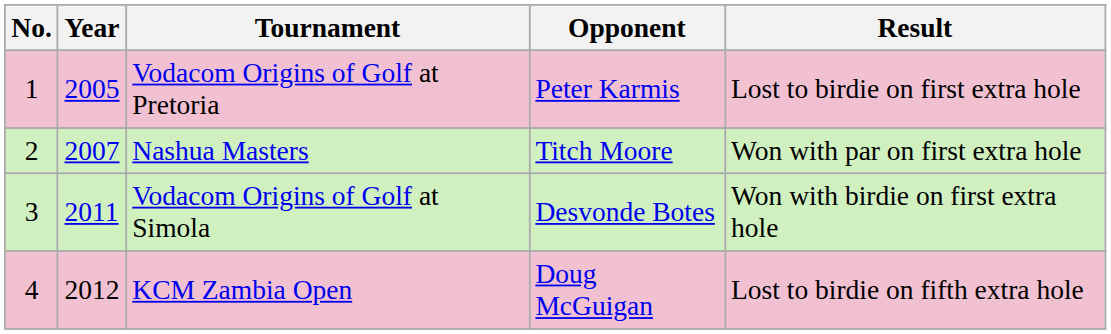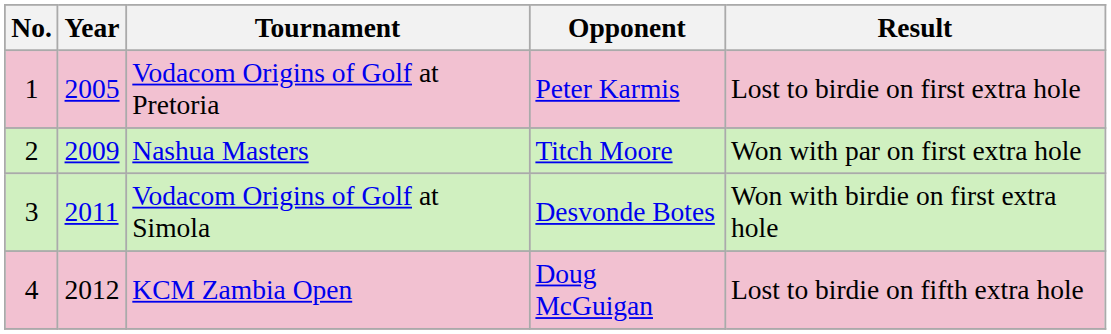 <table class="wikitable" style="font-size:95%;">
 <tr>
 <th>No.</th>
 <th>Year</th>
 <th>Tournament</th>
 <th>Opponent</th>
 <th>Result</th>
 </tr>
 <tr style="background:#F2C1D1;">
 <td align=center>1</td>
 <td><a href='#'>2005</a></td>
 <td><a href='#'>Vodacom Origins of Golf</a> at Pretoria</td>
 <td> <a href='#'>Peter Karmis</a></td>
 <td>Lost to birdie on first extra hole</td>
 </tr>
 <tr style="background:#D0F0C0;">
 <td align=center>2</td>
-<td><a href='#'>2007</a></td>
+<td><a href='#'>2009</a></td>
 <td><a href='#'>Nashua Masters</a></td>
 <td> <a href='#'>Titch Moore</a></td>
 <td>Won with par on first extra hole</td>
 </tr>
 <tr style="background:#D0F0C0;">
 <td align=center>3</td>
 <td><a href='#'>2011</a></td>
 <td><a href='#'>Vodacom Origins of Golf</a> at Simola</td>
 <td> <a href='#'>Desvonde Botes</a></td>
 <td>Won with birdie on first extra hole</td>
 </tr>
 <tr style="background:#F2C1D1;">
 <td align=center>4</td>
 <td>2012</td>
 <td><a href='#'>KCM Zambia Open</a></td>
 <td> <a href='#'>Doug McGuigan</a></td>
 <td>Lost to birdie on fifth extra hole</td>
 </tr>
 </table>
